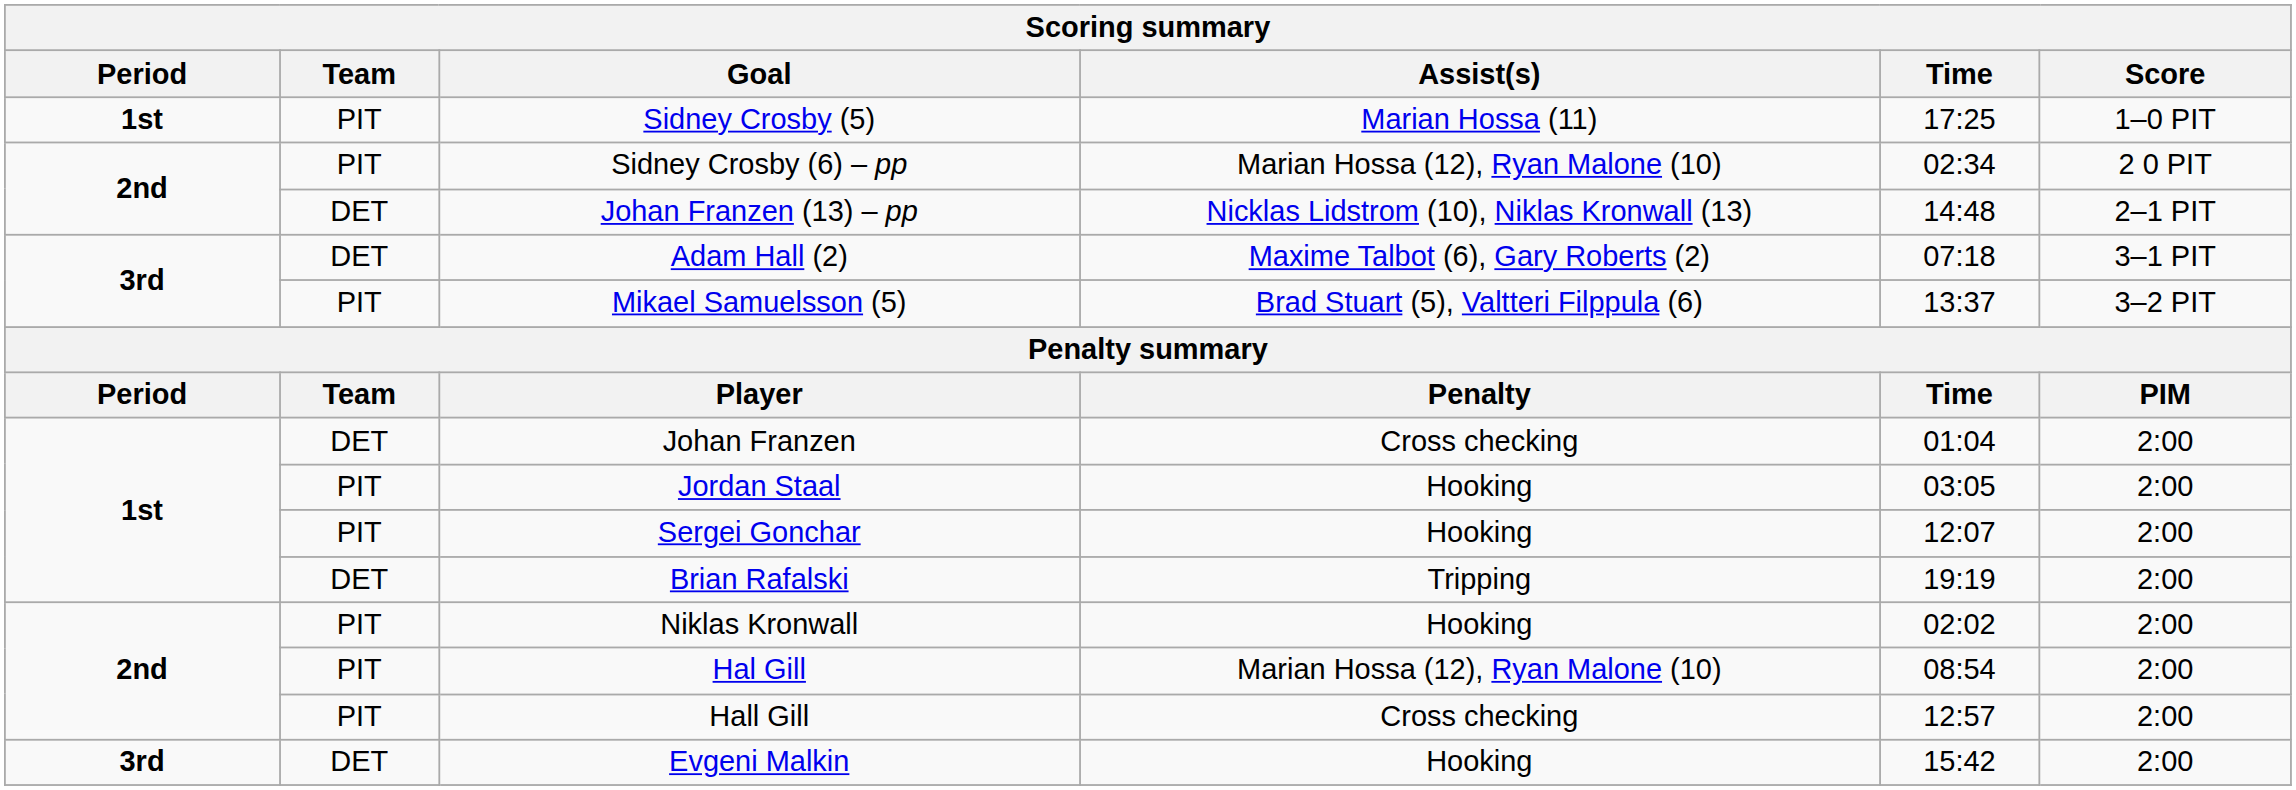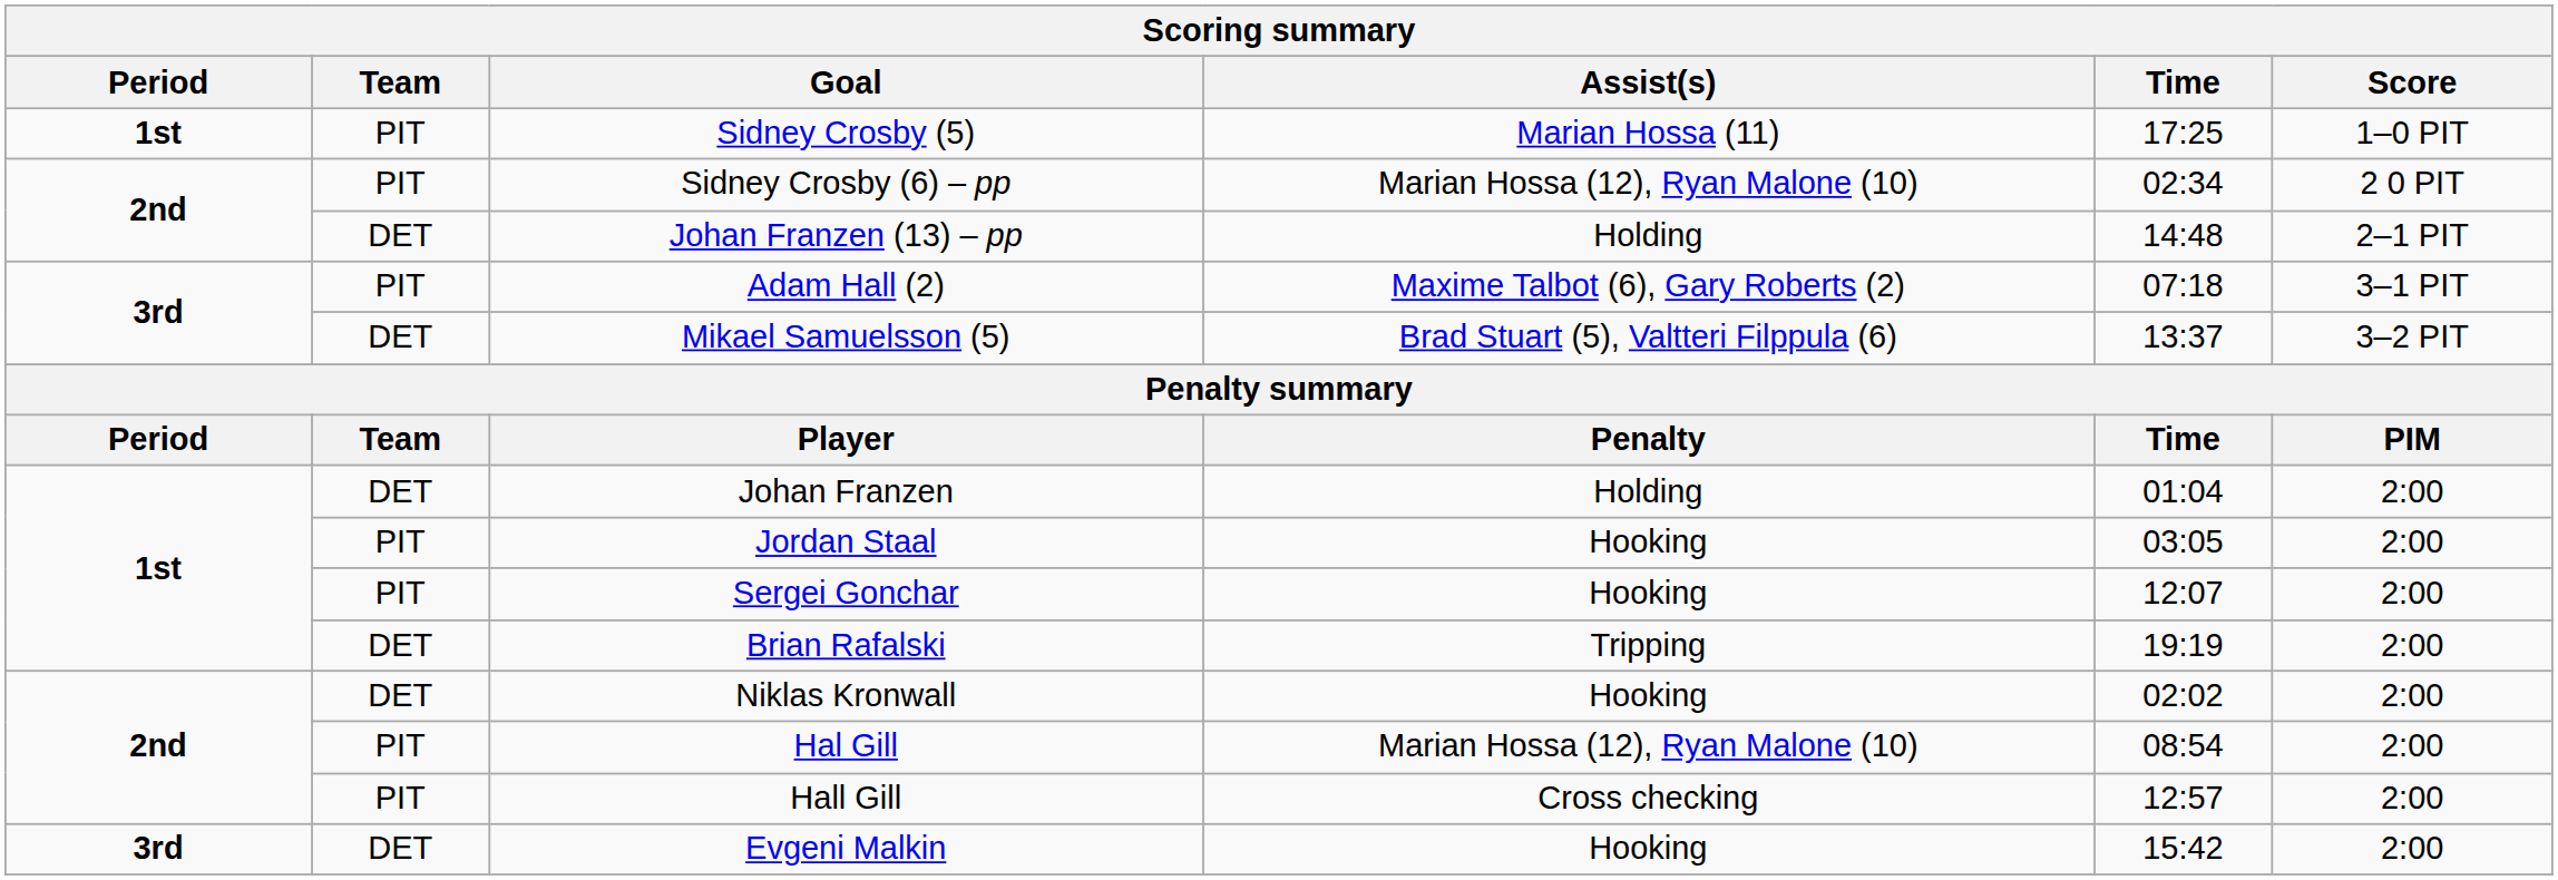 <table width="100%" class="wikitable" style="text-align:center">
 <tr>
 <th colspan=6>Scoring summary</th>
 </tr>
 <tr>
 <th width="12%">Period</th>
 <th width="7%">Team</th>
 <th width="28%">Goal</th>
 <th width="35%">Assist(s)</th>
 <th width="7%">Time</th>
 <th width="11%">Score</th>
 </tr>
 <tr>
 <td rowspan="1"><strong>1st</strong></td>
 <td>PIT</td>
 <td><a href='#'>Sidney Crosby</a> (5)</td>
 <td><a href='#'>Marian Hossa</a> (11)</td>
 <td>17:25</td>
 <td>1–0 PIT</td>
 </tr>
 <tr>
 <td rowspan="2"><strong>2nd</strong></td>
 <td>PIT</td>
 <td>Sidney Crosby (6) – <em>pp</em></td>
 <td>Marian Hossa (12), <a href='#'>Ryan Malone</a> (10)</td>
 <td>02:34</td>
 <td>2 0 PIT</td>
 </tr>
 <tr>
 <td>DET</td>
 <td><a href='#'>Johan Franzen</a> (13) – <em>pp</em></td>
-<td><a href='#'>Nicklas Lidstrom</a> (10),  <a href='#'>Niklas Kronwall</a> (13)</td>
+<td>Holding</td>
 <td>14:48</td>
 <td>2–1 PIT</td>
 </tr>
 <tr>
 <td rowspan="2"><strong>3rd</strong></td>
-<td>DET</td>
+<td>PIT</td>
 <td><a href='#'>Adam Hall</a> (2)</td>
 <td><a href='#'>Maxime Talbot</a> (6), <a href='#'>Gary Roberts</a> (2)</td>
 <td>07:18</td>
 <td>3–1 PIT</td>
 </tr>
 <tr>
-<td>PIT</td>
+<td>DET</td>
 <td><a href='#'>Mikael Samuelsson</a> (5)</td>
 <td><a href='#'>Brad Stuart</a> (5), <a href='#'>Valtteri Filppula</a> (6)</td>
 <td>13:37</td>
 <td>3–2 PIT</td>
 </tr>
 <tr>
 <th colspan="6">Penalty summary</th>
 </tr>
 <tr>
 <th style="width:12%;">Period</th>
 <th style="width:7%;">Team</th>
 <th style="width:28%;">Player</th>
 <th style="width:35%;">Penalty</th>
 <th style="width:7%;">Time</th>
 <th style="width:11%;">PIM</th>
 </tr>
 <tr>
 <td rowspan="4"><strong>1st</strong></td>
 <td>DET</td>
 <td>Johan Franzen</td>
-<td>Cross checking</td>
+<td>Holding</td>
 <td>01:04</td>
 <td>2:00</td>
 </tr>
 <tr>
 <td>PIT</td>
 <td><a href='#'>Jordan Staal</a></td>
 <td>Hooking</td>
 <td>03:05</td>
 <td>2:00</td>
 </tr>
 <tr>
 <td>PIT</td>
 <td><a href='#'>Sergei Gonchar</a></td>
 <td>Hooking</td>
 <td>12:07</td>
 <td>2:00</td>
 </tr>
 <tr>
 <td>DET</td>
 <td><a href='#'>Brian Rafalski</a></td>
 <td>Tripping</td>
 <td>19:19</td>
 <td>2:00</td>
 </tr>
 <tr>
 <td rowspan="3"><strong>2nd</strong></td>
-<td>PIT</td>
+<td>DET</td>
 <td>Niklas Kronwall</td>
 <td>Hooking</td>
 <td>02:02</td>
 <td>2:00</td>
 </tr>
 <tr>
 <td>PIT</td>
 <td><a href='#'>Hal Gill</a></td>
 <td>Marian Hossa (12), <a href='#'>Ryan Malone</a> (10)</td>
 <td>08:54</td>
 <td>2:00</td>
 </tr>
 <tr>
 <td>PIT</td>
 <td>Hall Gill</td>
 <td>Cross checking</td>
 <td>12:57</td>
 <td>2:00</td>
 </tr>
 <tr>
 <td rowspan="1"><strong>3rd</strong></td>
 <td>DET</td>
 <td><a href='#'>Evgeni Malkin</a></td>
 <td>Hooking</td>
 <td>15:42</td>
 <td>2:00</td>
 </tr>
 </table>
